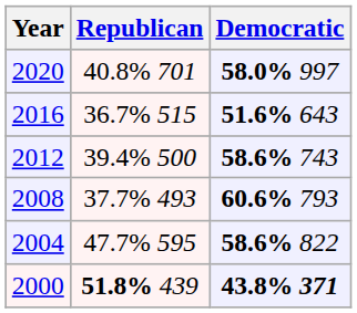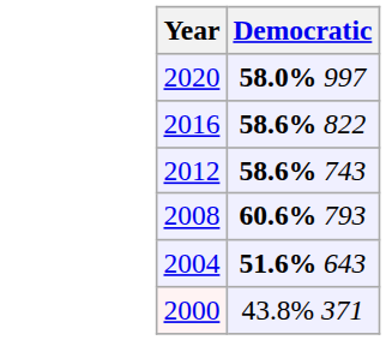 <table class="wikitable"  style="float:right; font-size:90%;">
 <tr style="background:lightgrey;">
 <th>Year</th>
-<th><a href='#'>Republican</a></th>
 <th><a href='#'>Democratic</a></th>
 </tr>
 <tr>
 <td style="text-align:center; background:#f0f0ff;"><a href='#'>2020</a></td>
-<td style="text-align:center; background:#fff3f3;">40.8% <em>701</em></td>
 <td style="text-align:center; background:#f0f0ff;"><strong>58.0%</strong> <em>997</em></td>
 </tr>
 <tr>
 <td style="text-align:center; background:#f0f0ff;"><a href='#'>2016</a></td>
-<td style="text-align:center; background:#fff3f3;">36.7% <em>515</em></td>
-<td style="text-align:center; background:#f0f0ff;"><strong>51.6%</strong> <em>643</em></td>
+<td style="text-align:center; background:#f0f0ff;"><strong>58.6%</strong> <em>822</em></td>
 </tr>
 <tr>
 <td style="text-align:center; background:#f0f0ff;"><a href='#'>2012</a></td>
-<td style="text-align:center; background:#fff3f3;">39.4% <em>500</em></td>
 <td style="text-align:center; background:#f0f0ff;"><strong>58.6%</strong> <em>743</em></td>
 </tr>
 <tr>
 <td style="text-align:center; background:#f0f0ff;"><a href='#'>2008</a></td>
-<td style="text-align:center; background:#fff3f3;">37.7% <em>493</em></td>
 <td style="text-align:center; background:#f0f0ff;"><strong>60.6%</strong> <em>793</em></td>
 </tr>
 <tr>
 <td style="text-align:center; background:#f0f0ff;"><a href='#'>2004</a></td>
-<td style="text-align:center; background:#fff3f3;">47.7% <em>595</em></td>
-<td style="text-align:center; background:#f0f0ff;"><strong>58.6%</strong> <em>822</em></td>
+<td style="text-align:center; background:#f0f0ff;"><strong>51.6%</strong> <em>643</em></td>
 </tr>
 <tr>
 <td style="text-align:center; background:#fff3f3;"><a href='#'>2000</a></td>
-<td style="text-align:center; background:#fff3f3;"><strong>51.8%</strong> <em>439</em></td>
-<td style="text-align:center; background:#f0f0ff;"><strong>43.8% <em>371</em></strong></td>
+<td style="text-align:center; background:#f0f0ff;">43.8% <em>371</em></td>
 </tr>
 </table>
